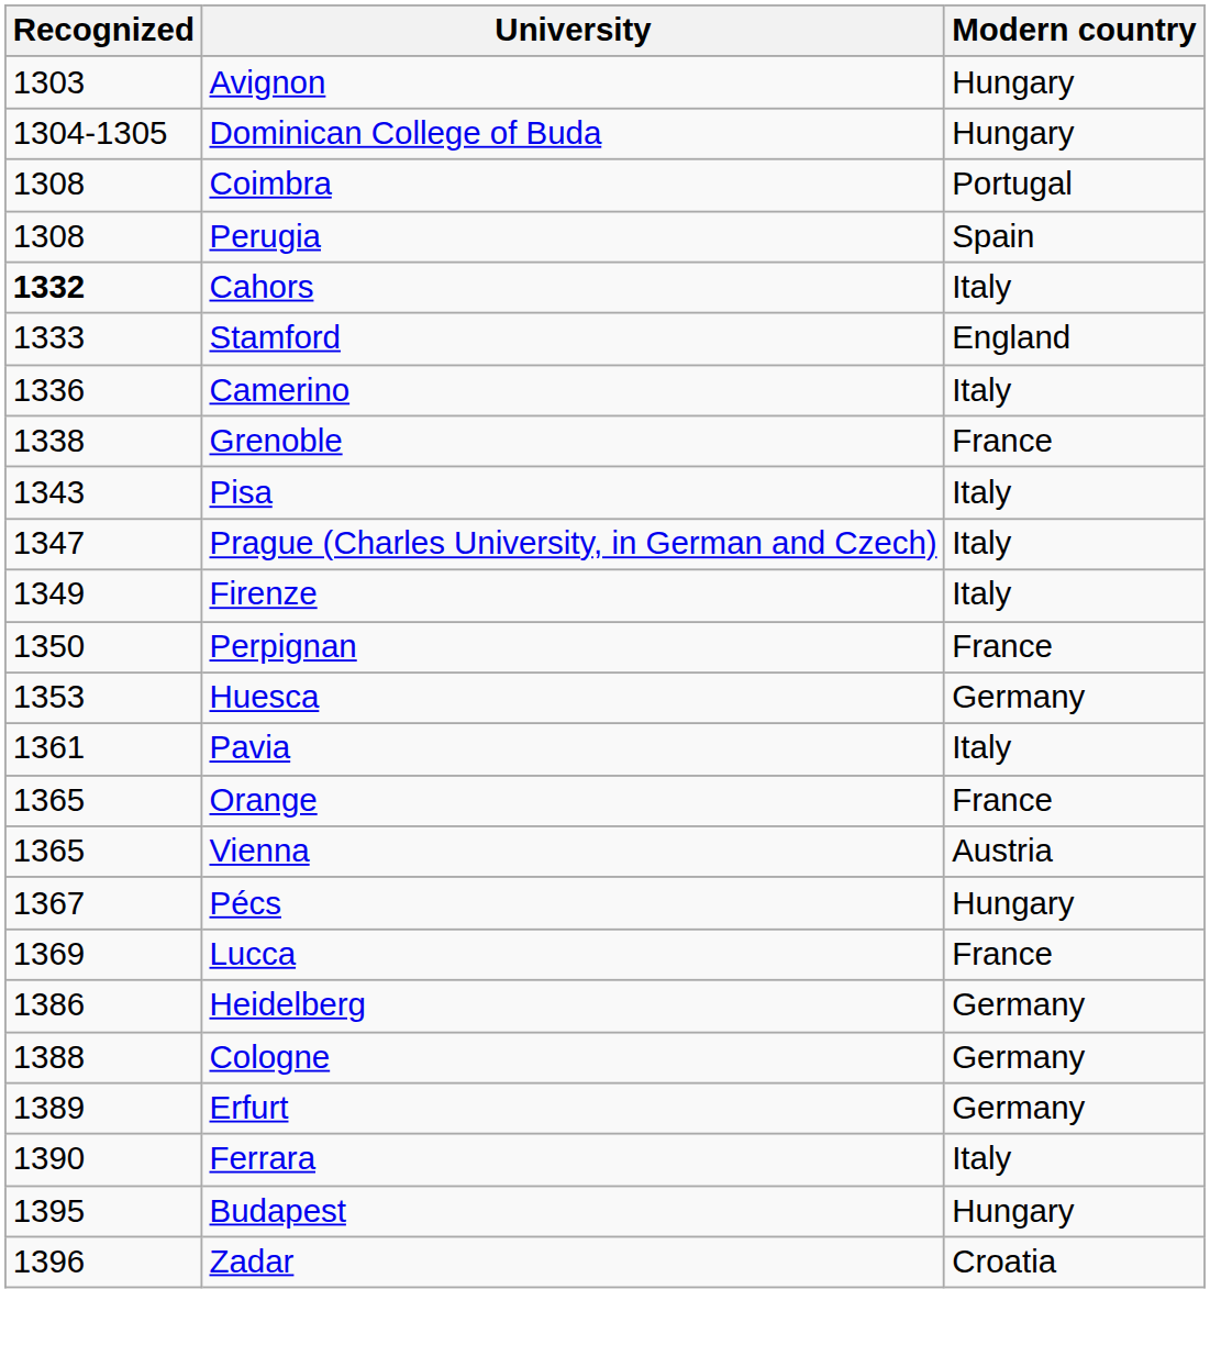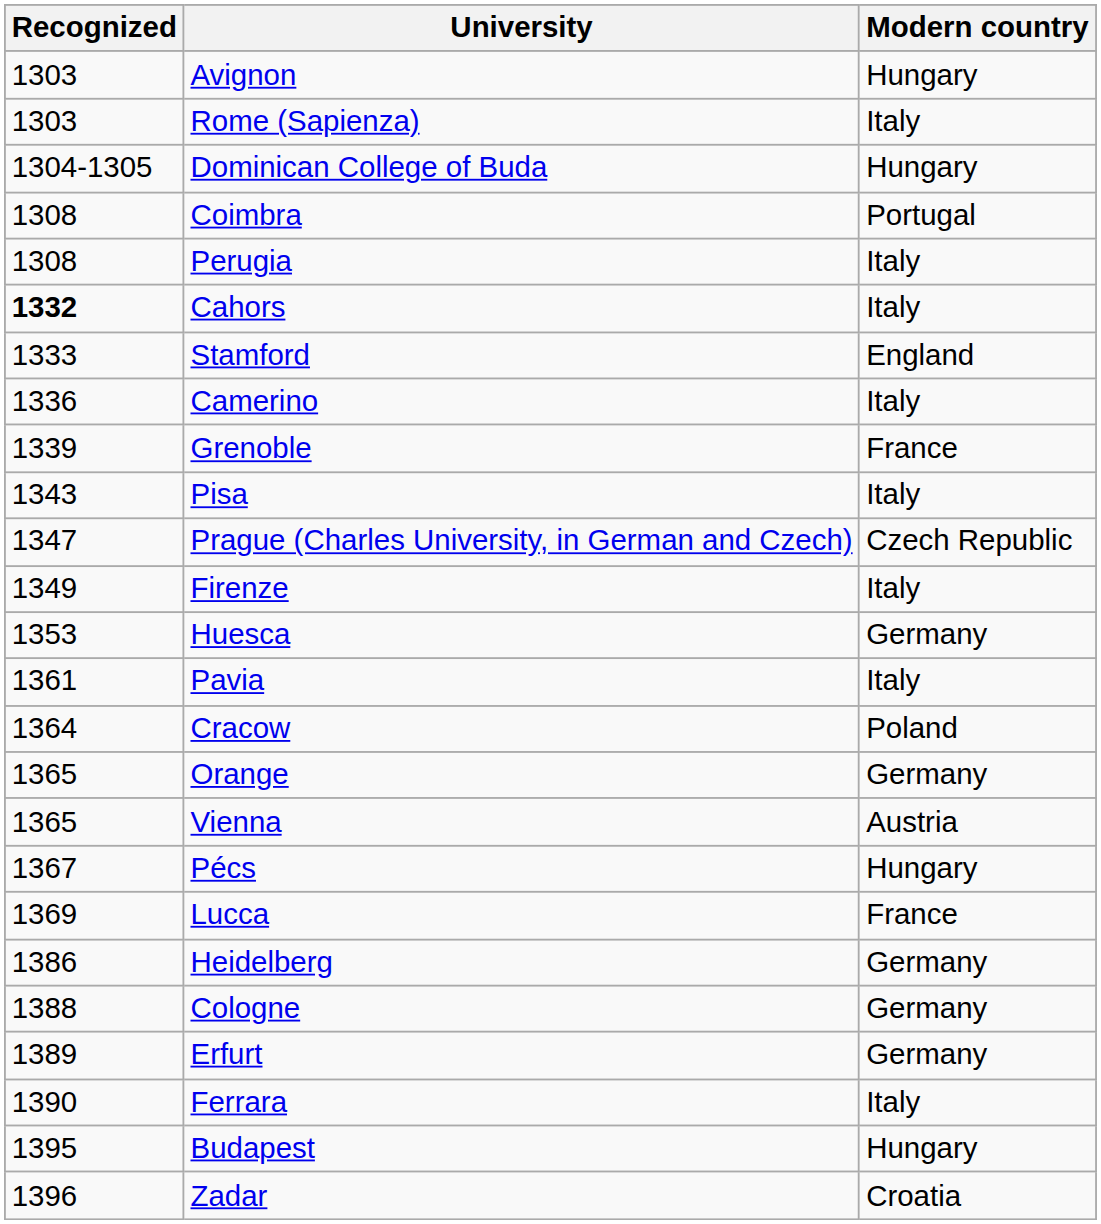 <table class="wikitable sortable">
 <tr>
 <th>Recognized</th>
 <th>University</th>
 <th>Modern country</th>
 </tr>
 <tr>
 <td>1303</td>
 <td><a href='#'>Avignon</a></td>
 <td>Hungary</td>
+</tr>
+<tr>
+<td>1303</td>
+<td><a href='#'>Rome (Sapienza)</a></td>
+<td>Italy</td>
 </tr>
 <tr>
 <td>1304-1305</td>
 <td><a href='#'>Dominican College of Buda</a></td>
 <td>Hungary</td>
 </tr>
 <tr>
 <td>1308</td>
 <td><a href='#'>Coimbra</a></td>
 <td>Portugal</td>
 </tr>
 <tr>
 <td>1308</td>
 <td><a href='#'>Perugia</a></td>
-<td>Spain</td>
+<td>Italy</td>
 </tr>
 <tr>
 <td><strong>1332</strong></td>
 <td><a href='#'>Cahors</a> </td>
 <td>Italy</td>
 </tr>
 <tr>
 <td>1333</td>
 <td><a href='#'>Stamford</a></td>
 <td>England</td>
 </tr>
 <tr>
 <td>1336</td>
 <td><a href='#'>Camerino</a></td>
 <td>Italy</td>
 </tr>
 <tr>
-<td>1338</td>
+<td>1339</td>
 <td><a href='#'>Grenoble</a></td>
 <td>France</td>
 </tr>
 <tr>
 <td>1343</td>
 <td><a href='#'>Pisa</a></td>
 <td>Italy</td>
 </tr>
 <tr>
 <td>1347</td>
 <td><a href='#'>Prague (Charles University, in German and Czech)</a></td>
-<td>Italy</td>
+<td>Czech Republic</td>
 </tr>
 <tr>
 <td>1349</td>
 <td><a href='#'>Firenze</a></td>
 <td>Italy</td>
-</tr>
-<tr>
-<td>1350</td>
-<td><a href='#'>Perpignan</a></td>
-<td>France</td>
 </tr>
 <tr>
 <td>1353</td>
 <td><a href='#'>Huesca</a> </td>
 <td>Germany</td>
 </tr>
 <tr>
 <td>1361</td>
 <td><a href='#'>Pavia</a></td>
 <td>Italy</td>
 </tr>
 <tr>
+<td>1364</td>
+<td><a href='#'>Cracow</a></td>
+<td>Poland</td>
+</tr>
+<tr>
 <td>1365</td>
 <td><a href='#'>Orange</a></td>
-<td>France</td>
+<td>Germany</td>
 </tr>
 <tr>
 <td>1365</td>
 <td><a href='#'>Vienna</a></td>
 <td>Austria</td>
 </tr>
 <tr>
 <td>1367</td>
 <td><a href='#'>Pécs</a></td>
 <td>Hungary</td>
 </tr>
 <tr>
 <td>1369</td>
 <td><a href='#'>Lucca</a> </td>
 <td>France</td>
 </tr>
 <tr>
 <td>1386</td>
 <td><a href='#'>Heidelberg</a></td>
 <td>Germany</td>
 </tr>
 <tr>
 <td>1388</td>
 <td><a href='#'>Cologne</a></td>
 <td>Germany</td>
 </tr>
 <tr>
 <td>1389</td>
 <td><a href='#'>Erfurt</a></td>
 <td>Germany</td>
 </tr>
 <tr>
 <td>1390</td>
 <td><a href='#'>Ferrara</a></td>
 <td>Italy</td>
 </tr>
 <tr>
 <td>1395</td>
 <td><a href='#'>Budapest</a></td>
 <td>Hungary</td>
 </tr>
 <tr>
 <td>1396</td>
 <td><a href='#'>Zadar</a></td>
 <td>Croatia</td>
 </tr>
 </table>
